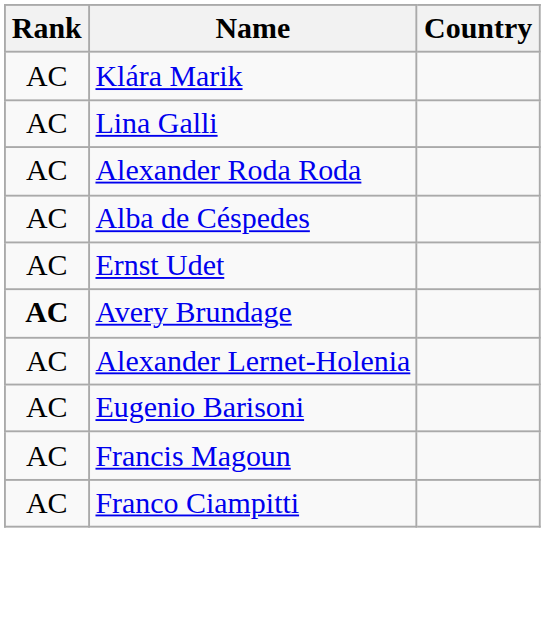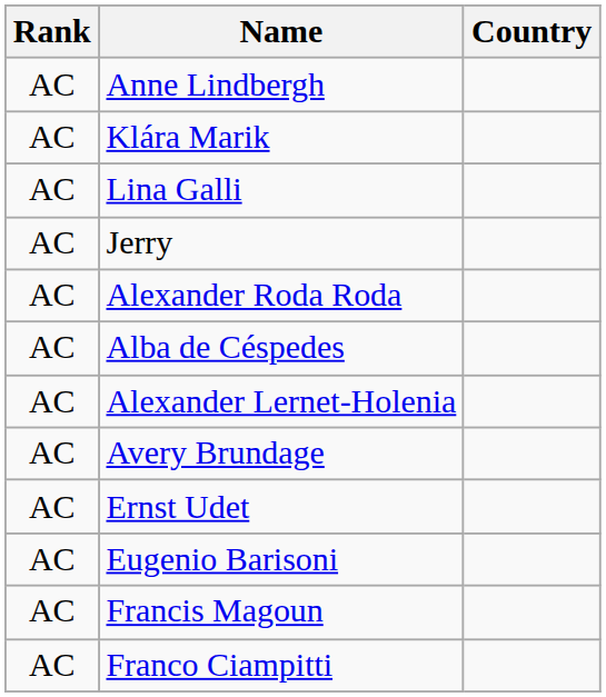 <table class="wikitable sortable" style="text-align:center">
 <tr>
 <th>Rank</th>
 <th>Name</th>
 <th>Country</th>
+</tr>
+<tr>
+<td>AC</td>
+<td align="left"><a href='#'>Anne Lindbergh</a></td>
+<td align="left"></td>
 </tr>
 <tr>
 <td>AC</td>
 <td align="left"><a href='#'>Klára Marik</a></td>
 <td align="left"></td>
 </tr>
 <tr>
 <td>AC</td>
 <td align="left"><a href='#'>Lina Galli</a></td>
+<td align="left"></td>
+</tr>
+<tr>
+<td>AC</td>
+<td align="left">Jerry</td>
 <td align="left"></td>
 </tr>
 <tr>
 <td>AC</td>
 <td align="left"><a href='#'>Alexander Roda Roda</a></td>
 <td align="left"></td>
 </tr>
 <tr>
 <td>AC</td>
 <td align="left"><a href='#'>Alba de Céspedes</a></td>
 <td align="left"></td>
 </tr>
 <tr>
 <td>AC</td>
-<td align="left"><a href='#'>Ernst Udet</a></td>
+<td align="left"><a href='#'>Alexander Lernet-Holenia</a></td>
 <td align="left"></td>
 </tr>
 <tr>
-<td><strong>AC</strong></td>
+<td>AC</td>
 <td align="left"><a href='#'>Avery Brundage</a></td>
 <td align="left"></td>
 </tr>
 <tr>
 <td>AC</td>
-<td align="left"><a href='#'>Alexander Lernet-Holenia</a></td>
+<td align="left"><a href='#'>Ernst Udet</a></td>
 <td align="left"></td>
 </tr>
 <tr>
 <td>AC</td>
 <td align="left"><a href='#'>Eugenio Barisoni</a></td>
 <td align="left"></td>
 </tr>
 <tr>
 <td>AC</td>
 <td align="left"><a href='#'>Francis Magoun</a></td>
 <td align="left"></td>
 </tr>
 <tr>
 <td>AC</td>
 <td align="left"><a href='#'>Franco Ciampitti</a></td>
 <td align="left"></td>
 </tr>
 </table>
